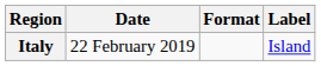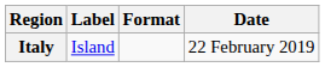 <table class="wikitable plainrowheaders">
 <tr>
 <th scope="col">Region</th>
+<th scope="col">Label</th>
+<th scope="col">Format</th>
 <th scope="col">Date</th>
-<th scope="col">Format</th>
-<th scope="col">Label</th>
 </tr>
 <tr>
 <th scope="row">Italy</th>
+<td><a href='#'>Island</a></td>
+<td></td>
 <td>22 February 2019</td>
-<td></td>
-<td><a href='#'>Island</a></td>
 </tr>
 </table>
